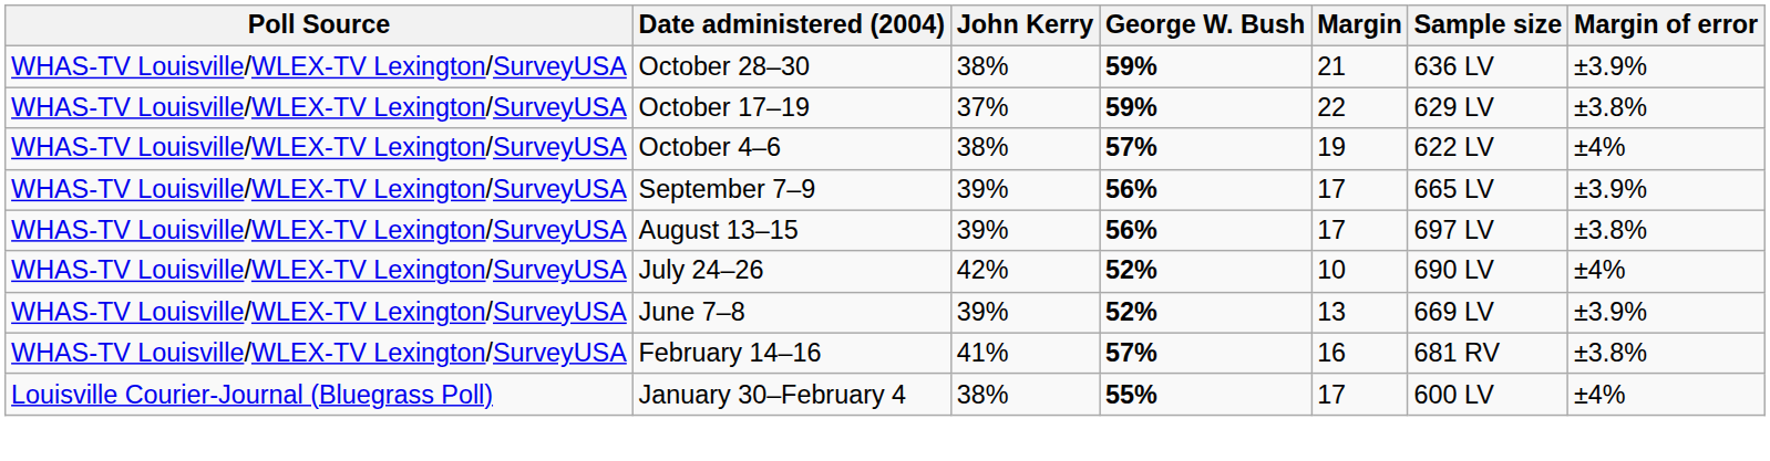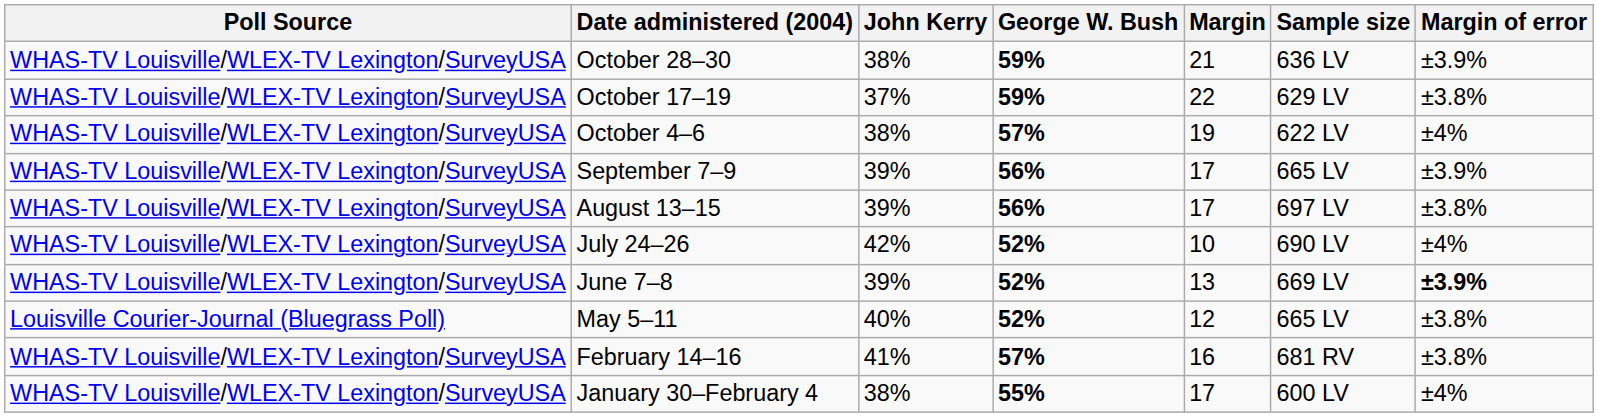 <table class="wikitable">
 <tr>
 <th>Poll Source</th>
 <th>Date administered (2004)</th>
 <th>John Kerry</th>
 <th>George W. Bush</th>
 <th>Margin</th>
 <th>Sample size</th>
 <th>Margin of error</th>
 </tr>
 <tr>
 <td><a href='#'>WHAS-TV Louisville</a>/<a href='#'>WLEX-TV Lexington</a>/<a href='#'>SurveyUSA</a></td>
 <td>October 28–30</td>
 <td>38%</td>
 <td><strong>59%</strong></td>
 <td>21</td>
 <td>636 LV</td>
 <td>±3.9%</td>
 </tr>
 <tr>
 <td><a href='#'>WHAS-TV Louisville</a>/<a href='#'>WLEX-TV Lexington</a>/<a href='#'>SurveyUSA</a></td>
 <td>October 17–19</td>
 <td>37%</td>
 <td><strong>59%</strong></td>
 <td>22</td>
 <td>629 LV</td>
 <td>±3.8%</td>
 </tr>
 <tr>
 <td><a href='#'>WHAS-TV Louisville</a>/<a href='#'>WLEX-TV Lexington</a>/<a href='#'>SurveyUSA</a></td>
 <td>October 4–6</td>
 <td>38%</td>
 <td><strong>57%</strong></td>
 <td>19</td>
 <td>622 LV</td>
 <td>±4%</td>
 </tr>
 <tr>
 <td><a href='#'>WHAS-TV Louisville</a>/<a href='#'>WLEX-TV Lexington</a>/<a href='#'>SurveyUSA</a></td>
 <td>September 7–9</td>
 <td>39%</td>
 <td><strong>56%</strong></td>
 <td>17</td>
 <td>665 LV</td>
 <td>±3.9%</td>
 </tr>
 <tr>
 <td><a href='#'>WHAS-TV Louisville</a>/<a href='#'>WLEX-TV Lexington</a>/<a href='#'>SurveyUSA</a></td>
 <td>August 13–15</td>
 <td>39%</td>
 <td><strong>56%</strong></td>
 <td>17</td>
 <td>697 LV</td>
 <td>±3.8%</td>
 </tr>
 <tr>
 <td><a href='#'>WHAS-TV Louisville</a>/<a href='#'>WLEX-TV Lexington</a>/<a href='#'>SurveyUSA</a></td>
 <td>July 24–26</td>
 <td>42%</td>
 <td><strong>52%</strong></td>
 <td>10</td>
 <td>690 LV</td>
 <td>±4%</td>
 </tr>
 <tr>
 <td><a href='#'>WHAS-TV Louisville</a>/<a href='#'>WLEX-TV Lexington</a>/<a href='#'>SurveyUSA</a></td>
 <td>June 7–8</td>
 <td>39%</td>
 <td><strong>52%</strong></td>
 <td>13</td>
 <td>669 LV</td>
-<td>±3.9%</td>
+<td><strong>±3.9%</strong></td>
+</tr>
+<tr>
+<td><a href='#'>Louisville Courier-Journal (Bluegrass Poll)</a></td>
+<td>May 5–11</td>
+<td>40%</td>
+<td><strong>52%</strong></td>
+<td>12</td>
+<td>665 LV</td>
+<td>±3.8%</td>
 </tr>
 <tr>
 <td><a href='#'>WHAS-TV Louisville</a>/<a href='#'>WLEX-TV Lexington</a>/<a href='#'>SurveyUSA</a></td>
 <td>February 14–16</td>
 <td>41%</td>
 <td><strong>57%</strong></td>
 <td>16</td>
 <td>681 RV</td>
 <td>±3.8%</td>
 </tr>
 <tr>
-<td><a href='#'>Louisville Courier-Journal (Bluegrass Poll)</a></td>
+<td><a href='#'>WHAS-TV Louisville</a>/<a href='#'>WLEX-TV Lexington</a>/<a href='#'>SurveyUSA</a></td>
 <td>January 30–February 4</td>
 <td>38%</td>
 <td><strong>55%</strong></td>
 <td>17</td>
 <td>600 LV</td>
 <td>±4%</td>
 </tr>
 </table>
